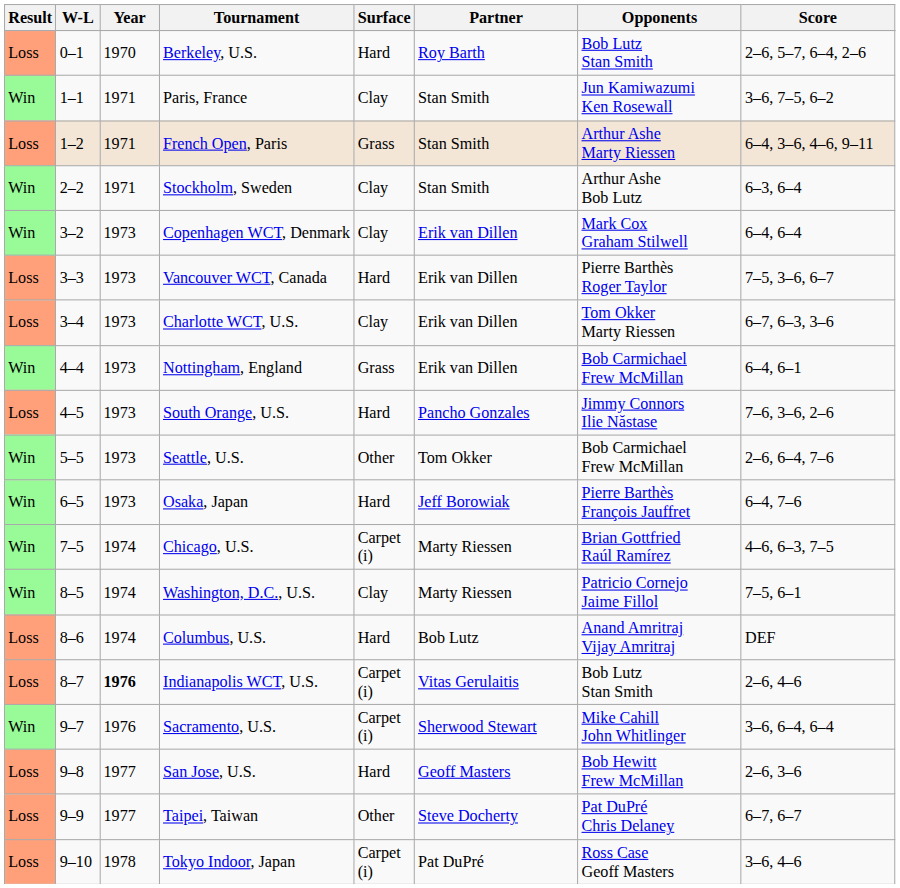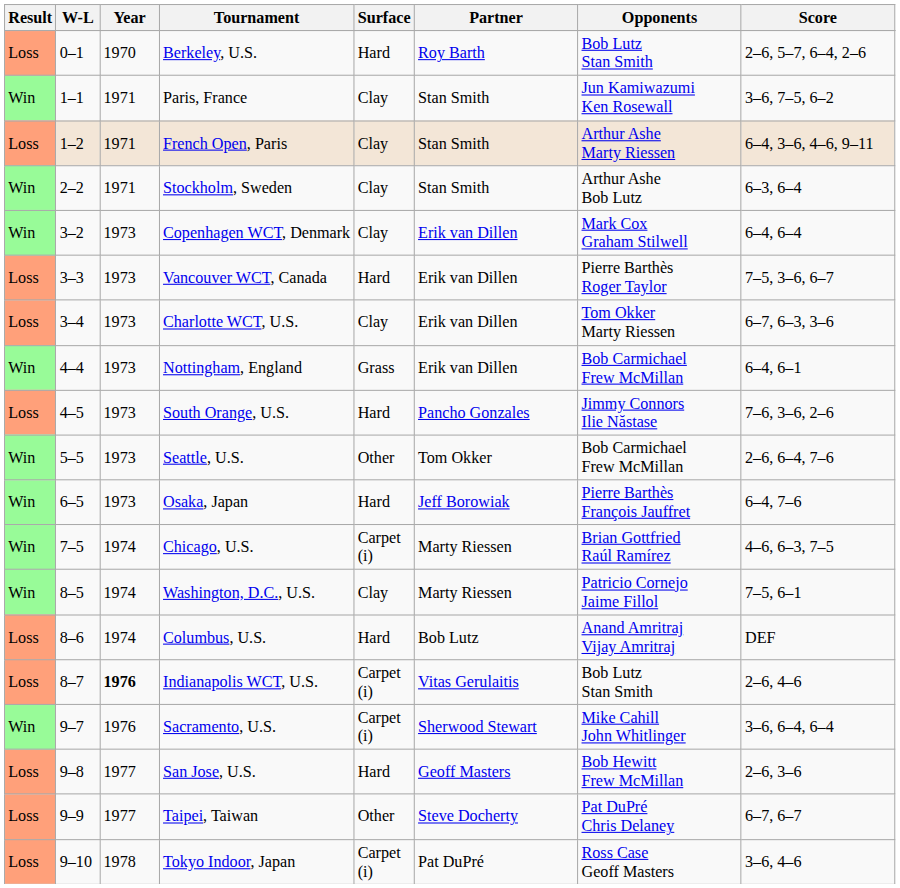 <table class="sortable wikitable" style=font-size:97%>
 <tr>
 <th style="width:40px">Result</th>
 <th style="width:35px" class="unsortable">W-L</th>
 <th style="width:50px">Year</th>
 <th style="width:180px">Tournament</th>
 <th style="width:50px">Surface</th>
 <th style="width:150px">Partner</th>
 <th style="width:150px">Opponents</th>
 <th style="width:140px" class="unsortable">Score</th>
 </tr>
 <tr>
 </tr>
 <tr>
 <td style="background:#ffa07a;">Loss</td>
 <td>0–1</td>
 <td>1970</td>
 <td><a href='#'>Berkeley</a>, U.S.</td>
 <td>Hard</td>
 <td> <a href='#'>Roy Barth</a></td>
 <td> <a href='#'>Bob Lutz</a> <br>  <a href='#'>Stan Smith</a></td>
 <td>2–6, 5–7, 6–4, 2–6</td>
 </tr>
 <tr>
 <td style="background:#98fb98;">Win</td>
 <td>1–1</td>
 <td>1971</td>
 <td>Paris, France</td>
 <td>Clay</td>
 <td> Stan Smith</td>
 <td> <a href='#'>Jun Kamiwazumi</a> <br>  <a href='#'>Ken Rosewall</a></td>
 <td>3–6, 7–5, 6–2</td>
 </tr>
 <tr style="background:#f3e6d7;">
 <td style="background:#ffa07a;">Loss</td>
 <td>1–2</td>
 <td>1971</td>
 <td><a href='#'>French Open</a>, Paris</td>
-<td>Grass</td>
+<td>Clay</td>
 <td> Stan Smith</td>
 <td> <a href='#'>Arthur Ashe</a> <br>  <a href='#'>Marty Riessen</a></td>
 <td>6–4, 3–6, 4–6, 9–11</td>
 </tr>
 <tr>
 <td style="background:#98fb98;">Win</td>
 <td>2–2</td>
 <td>1971</td>
 <td><a href='#'>Stockholm</a>, Sweden</td>
 <td>Clay</td>
 <td> Stan Smith</td>
 <td> Arthur Ashe <br>  Bob Lutz</td>
 <td>6–3, 6–4</td>
 </tr>
 <tr>
 <td style="background:#98fb98;">Win</td>
 <td>3–2</td>
 <td>1973</td>
 <td><a href='#'>Copenhagen WCT</a>, Denmark</td>
 <td>Clay</td>
 <td> <a href='#'>Erik van Dillen</a></td>
 <td> <a href='#'>Mark Cox</a> <br>  <a href='#'>Graham Stilwell</a></td>
 <td>6–4, 6–4</td>
 </tr>
 <tr>
 <td style="background:#ffa07a;">Loss</td>
 <td>3–3</td>
 <td>1973</td>
 <td><a href='#'>Vancouver WCT</a>, Canada</td>
 <td>Hard</td>
 <td> Erik van Dillen</td>
 <td> Pierre Barthès <br>  <a href='#'>Roger Taylor</a></td>
 <td>7–5, 3–6, 6–7</td>
 </tr>
 <tr>
 <td style="background:#ffa07a;">Loss</td>
 <td>3–4</td>
 <td>1973</td>
 <td><a href='#'>Charlotte WCT</a>, U.S.</td>
 <td>Clay</td>
 <td> Erik van Dillen</td>
 <td> <a href='#'>Tom Okker</a> <br>  Marty Riessen</td>
 <td>6–7, 6–3, 3–6</td>
 </tr>
 <tr>
 <td style="background:#98fb98;">Win</td>
 <td>4–4</td>
 <td>1973</td>
 <td><a href='#'>Nottingham</a>, England</td>
 <td>Grass</td>
 <td> Erik van Dillen</td>
 <td> <a href='#'>Bob Carmichael</a> <br>  <a href='#'>Frew McMillan</a></td>
 <td>6–4, 6–1</td>
 </tr>
 <tr>
 <td style="background:#ffa07a;">Loss</td>
 <td>4–5</td>
 <td>1973</td>
 <td><a href='#'>South Orange</a>, U.S.</td>
 <td>Hard</td>
 <td> <a href='#'>Pancho Gonzales</a></td>
 <td> <a href='#'>Jimmy Connors</a> <br>  <a href='#'>Ilie Năstase</a></td>
 <td>7–6, 3–6, 2–6</td>
 </tr>
 <tr>
 <td style="background:#98fb98;">Win</td>
 <td>5–5</td>
 <td>1973</td>
 <td><a href='#'>Seattle</a>, U.S.</td>
 <td>Other</td>
 <td> Tom Okker</td>
 <td> Bob Carmichael <br>  Frew McMillan</td>
 <td>2–6, 6–4, 7–6</td>
 </tr>
 <tr>
 <td style="background:#98fb98;">Win</td>
 <td>6–5</td>
 <td>1973</td>
 <td><a href='#'>Osaka</a>, Japan</td>
 <td>Hard</td>
 <td> <a href='#'>Jeff Borowiak</a></td>
 <td> <a href='#'>Pierre Barthès</a> <br>  <a href='#'>François Jauffret</a></td>
 <td>6–4, 7–6</td>
 </tr>
 <tr>
 <td style="background:#98fb98;">Win</td>
 <td>7–5</td>
 <td>1974</td>
 <td><a href='#'>Chicago</a>, U.S.</td>
 <td>Carpet (i)</td>
 <td> Marty Riessen</td>
 <td> <a href='#'>Brian Gottfried</a> <br>  <a href='#'>Raúl Ramírez</a></td>
 <td>4–6, 6–3, 7–5</td>
 </tr>
 <tr>
 <td style="background:#98fb98;">Win</td>
 <td>8–5</td>
 <td>1974</td>
 <td><a href='#'>Washington, D.C.</a>, U.S.</td>
 <td>Clay</td>
 <td> Marty Riessen</td>
 <td> <a href='#'>Patricio Cornejo</a> <br>  <a href='#'>Jaime Fillol</a></td>
 <td>7–5, 6–1</td>
 </tr>
 <tr>
 <td style="background:#ffa07a;">Loss</td>
 <td>8–6</td>
 <td>1974</td>
 <td><a href='#'>Columbus</a>, U.S.</td>
 <td>Hard</td>
 <td> Bob Lutz</td>
 <td> <a href='#'>Anand Amritraj</a> <br>  <a href='#'>Vijay Amritraj</a></td>
 <td>DEF</td>
 </tr>
 <tr>
 <td style="background:#ffa07a;">Loss</td>
 <td>8–7</td>
 <td><strong>1976</strong></td>
 <td><a href='#'>Indianapolis WCT</a>, U.S.</td>
 <td>Carpet (i)</td>
 <td> <a href='#'>Vitas Gerulaitis</a></td>
 <td> Bob Lutz <br>  Stan Smith</td>
 <td>2–6, 4–6</td>
 </tr>
 <tr>
 <td style="background:#98fb98;">Win</td>
 <td>9–7</td>
 <td>1976</td>
 <td><a href='#'>Sacramento</a>, U.S.</td>
 <td>Carpet (i)</td>
 <td> <a href='#'>Sherwood Stewart</a></td>
 <td> <a href='#'>Mike Cahill</a> <br>  <a href='#'>John Whitlinger</a></td>
 <td>3–6, 6–4, 6–4</td>
 </tr>
 <tr>
 <td style="background:#ffa07a;">Loss</td>
 <td>9–8</td>
 <td>1977</td>
 <td><a href='#'>San Jose</a>, U.S.</td>
 <td>Hard</td>
 <td> <a href='#'>Geoff Masters</a></td>
 <td> <a href='#'>Bob Hewitt</a> <br>  <a href='#'>Frew McMillan</a></td>
 <td>2–6, 3–6</td>
 </tr>
 <tr>
 <td style="background:#ffa07a;">Loss</td>
 <td>9–9</td>
 <td>1977</td>
 <td><a href='#'>Taipei</a>, Taiwan</td>
 <td>Other</td>
 <td> <a href='#'>Steve Docherty</a></td>
 <td> <a href='#'>Pat DuPré</a> <br>  <a href='#'>Chris Delaney</a></td>
 <td>6–7, 6–7</td>
 </tr>
 <tr>
 <td style="background:#ffa07a;">Loss</td>
 <td>9–10</td>
 <td>1978</td>
 <td><a href='#'>Tokyo Indoor</a>, Japan</td>
 <td>Carpet (i)</td>
 <td> Pat DuPré</td>
 <td> <a href='#'>Ross Case</a> <br>  Geoff Masters</td>
 <td>3–6, 4–6</td>
 </tr>
 </table>
